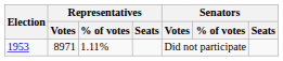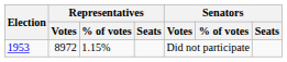 <table class="wikitable">
 <tr>
 <th rowspan="2">Election</th>
 <th colspan="3">Representatives</th>
 <th colspan="3">Senators</th>
 </tr>
 <tr>
 <th>Votes</th>
 <th>% of votes</th>
 <th>Seats</th>
 <th>Votes</th>
 <th>% of votes</th>
 <th>Seats</th>
 </tr>
 <tr>
 <td><a href='#'>1953</a></td>
-<td align="right">8971</td>
-<td>1.11%</td>
+<td align="right">8972</td>
+<td>1.15%</td>
 <td></td>
 <td colspan="2" align="center">Did not participate</td>
 <td></td>
 </tr>
 </table>
